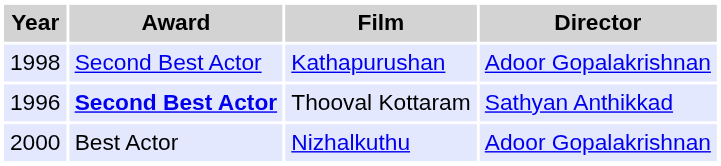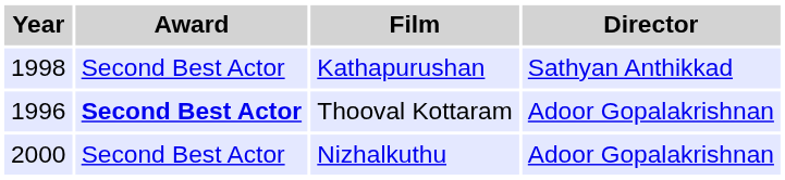 <table style="margin:auto;"  border="0" cellpadding="4" cellspacing="2">
 <tr bgcolor="#d3d3d3">
 <th>Year</th>
 <th>Award</th>
 <th>Film</th>
 <th>Director</th>
 </tr>
 <tr bgcolor="#e4e8ff">
 <td>1998</td>
 <td><a href='#'>Second Best Actor</a></td>
 <td><a href='#'>Kathapurushan</a></td>
-<td><a href='#'>Adoor Gopalakrishnan</a></td>
+<td><a href='#'>Sathyan Anthikkad</a></td>
 </tr>
 <tr bgcolor="#e4e8ff">
 <td>1996</td>
 <td><strong><a href='#'>Second Best Actor</a></strong></td>
 <td>Thooval Kottaram</td>
-<td><a href='#'>Sathyan Anthikkad</a></td>
+<td><a href='#'>Adoor Gopalakrishnan</a></td>
 </tr>
 <tr bgcolor="#e4e8ff">
 <td>2000</td>
-<td>Best Actor</td>
+<td><a href='#'>Second Best Actor</a></td>
 <td><a href='#'>Nizhalkuthu</a></td>
 <td><a href='#'>Adoor Gopalakrishnan</a></td>
 </tr>
 </table>
